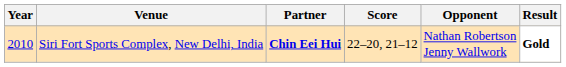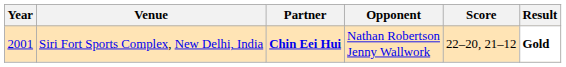 <table class="sortable wikitable" style="font-size: 90%;">
 <tr>
 <th>Year</th>
 <th>Venue</th>
 <th>Partner</th>
+<th>Opponent</th>
 <th>Score</th>
-<th>Opponent</th>
 <th>Result</th>
 </tr>
 <tr style="background:#FFE4B5">
-<td align="center"><a href='#'>2010</a></td>
+<td align="center"><a href='#'>2001</a></td>
 <td align="left"><a href='#'>Siri Fort Sports Complex</a>, <a href='#'>New Delhi, India</a></td>
 <td align="left"><strong> <a href='#'>Chin Eei Hui</a></strong></td>
+<td align="left"> <a href='#'>Nathan Robertson</a> <br>  <a href='#'>Jenny Wallwork</a></td>
 <td align="left">22–20, 21–12</td>
-<td align="left"> <a href='#'>Nathan Robertson</a> <br>  <a href='#'>Jenny Wallwork</a></td>
 <td style="text-align:left; background:white"> <strong>Gold</strong></td>
 </tr>
 </table>
